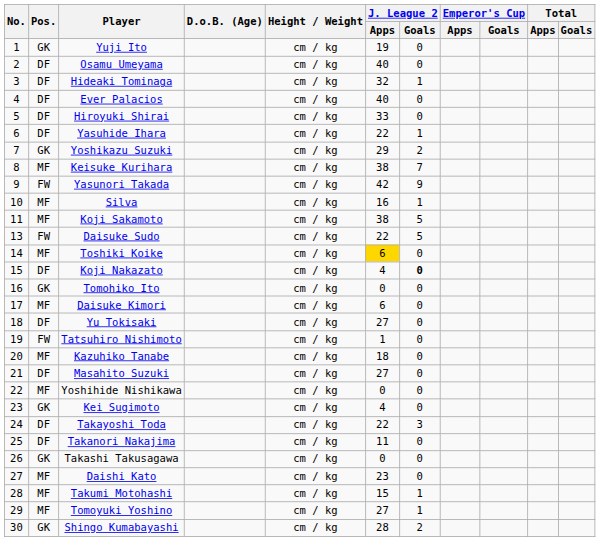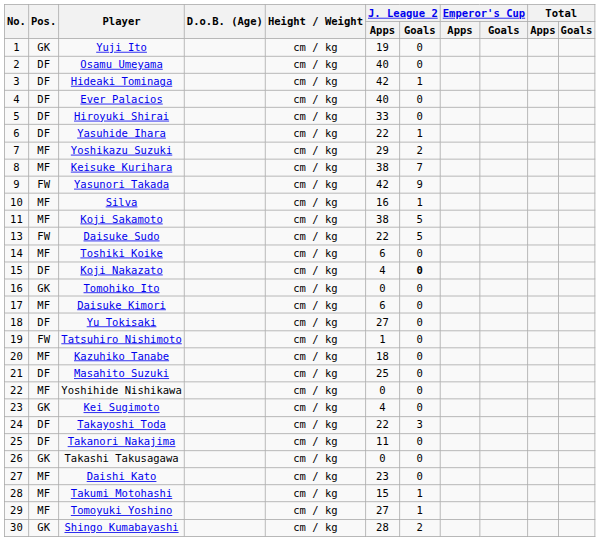 <table class="wikitable" style="text-align:center;">
 <tr>
 <th rowspan="2">No.</th>
 <th rowspan="2">Pos.</th>
 <th rowspan="2">Player</th>
 <th rowspan="2">D.o.B. (Age)</th>
 <th rowspan="2">Height / Weight</th>
 <th colspan="2"><a href='#'>J. League 2</a></th>
 <th colspan="2"><a href='#'>Emperor's Cup</a></th>
 <th colspan="2">Total</th>
 </tr>
 <tr>
 <th>Apps</th>
 <th>Goals</th>
 <th>Apps</th>
 <th>Goals</th>
 <th>Apps</th>
 <th>Goals</th>
 </tr>
 <tr>
 <td>1</td>
 <td>GK</td>
 <td><a href='#'>Yuji Ito</a></td>
 <td></td>
 <td>cm / kg</td>
 <td>19</td>
 <td>0</td>
 <td></td>
 <td></td>
 <td></td>
 <td></td>
 </tr>
 <tr>
 <td>2</td>
 <td>DF</td>
 <td><a href='#'>Osamu Umeyama</a></td>
 <td></td>
 <td>cm / kg</td>
 <td>40</td>
 <td>0</td>
 <td></td>
 <td></td>
 <td></td>
 <td></td>
 </tr>
 <tr>
 <td>3</td>
 <td>DF</td>
 <td><a href='#'>Hideaki Tominaga</a></td>
 <td></td>
 <td>cm / kg</td>
-<td>32</td>
+<td>42</td>
 <td>1</td>
 <td></td>
 <td></td>
 <td></td>
 <td></td>
 </tr>
 <tr>
 <td>4</td>
 <td>DF</td>
 <td><a href='#'>Ever Palacios</a></td>
 <td></td>
 <td>cm / kg</td>
 <td>40</td>
 <td>0</td>
 <td></td>
 <td></td>
 <td></td>
 <td></td>
 </tr>
 <tr>
 <td>5</td>
 <td>DF</td>
 <td><a href='#'>Hiroyuki Shirai</a></td>
 <td></td>
 <td>cm / kg</td>
 <td>33</td>
 <td>0</td>
 <td></td>
 <td></td>
 <td></td>
 <td></td>
 </tr>
 <tr>
 <td>6</td>
 <td>DF</td>
 <td><a href='#'>Yasuhide Ihara</a></td>
 <td></td>
 <td>cm / kg</td>
 <td>22</td>
 <td>1</td>
 <td></td>
 <td></td>
 <td></td>
 <td></td>
 </tr>
 <tr>
 <td>7</td>
-<td>GK</td>
+<td>MF</td>
 <td><a href='#'>Yoshikazu Suzuki</a></td>
 <td></td>
 <td>cm / kg</td>
 <td>29</td>
 <td>2</td>
 <td></td>
 <td></td>
 <td></td>
 <td></td>
 </tr>
 <tr>
 <td>8</td>
 <td>MF</td>
 <td><a href='#'>Keisuke Kurihara</a></td>
 <td></td>
 <td>cm / kg</td>
 <td>38</td>
 <td>7</td>
 <td></td>
 <td></td>
 <td></td>
 <td></td>
 </tr>
 <tr>
 <td>9</td>
 <td>FW</td>
 <td><a href='#'>Yasunori Takada</a></td>
 <td></td>
 <td>cm / kg</td>
 <td>42</td>
 <td>9</td>
 <td></td>
 <td></td>
 <td></td>
 <td></td>
 </tr>
 <tr>
 <td>10</td>
 <td>MF</td>
 <td><a href='#'>Silva</a></td>
 <td></td>
 <td>cm / kg</td>
 <td>16</td>
 <td>1</td>
 <td></td>
 <td></td>
 <td></td>
 <td></td>
 </tr>
 <tr>
 <td>11</td>
 <td>MF</td>
 <td><a href='#'>Koji Sakamoto</a></td>
 <td></td>
 <td>cm / kg</td>
 <td>38</td>
 <td>5</td>
 <td></td>
 <td></td>
 <td></td>
 <td></td>
 </tr>
 <tr>
 <td>13</td>
 <td>FW</td>
 <td><a href='#'>Daisuke Sudo</a></td>
 <td></td>
 <td>cm / kg</td>
 <td>22</td>
 <td>5</td>
 <td></td>
 <td></td>
 <td></td>
 <td></td>
 </tr>
 <tr>
 <td>14</td>
 <td>MF</td>
 <td><a href='#'>Toshiki Koike</a></td>
 <td></td>
 <td>cm / kg</td>
-<td style="background: gold;">6</td>
+<td>6</td>
 <td>0</td>
 <td></td>
 <td></td>
 <td></td>
 <td></td>
 </tr>
 <tr>
 <td>15</td>
 <td>DF</td>
 <td><a href='#'>Koji Nakazato</a></td>
 <td></td>
 <td>cm / kg</td>
 <td>4</td>
 <td><strong>0</strong></td>
 <td></td>
 <td></td>
 <td></td>
 <td></td>
 </tr>
 <tr>
 <td>16</td>
 <td>GK</td>
 <td><a href='#'>Tomohiko Ito</a></td>
 <td></td>
 <td>cm / kg</td>
 <td>0</td>
 <td>0</td>
 <td></td>
 <td></td>
 <td></td>
 <td></td>
 </tr>
 <tr>
 <td>17</td>
 <td>MF</td>
 <td><a href='#'>Daisuke Kimori</a></td>
 <td></td>
 <td>cm / kg</td>
 <td>6</td>
 <td>0</td>
 <td></td>
 <td></td>
 <td></td>
 <td></td>
 </tr>
 <tr>
 <td>18</td>
 <td>DF</td>
 <td><a href='#'>Yu Tokisaki</a></td>
 <td></td>
 <td>cm / kg</td>
 <td>27</td>
 <td>0</td>
 <td></td>
 <td></td>
 <td></td>
 <td></td>
 </tr>
 <tr>
 <td>19</td>
 <td>FW</td>
 <td><a href='#'>Tatsuhiro Nishimoto</a></td>
 <td></td>
 <td>cm / kg</td>
 <td>1</td>
 <td>0</td>
 <td></td>
 <td></td>
 <td></td>
 <td></td>
 </tr>
 <tr>
 <td>20</td>
 <td>MF</td>
 <td><a href='#'>Kazuhiko Tanabe</a></td>
 <td></td>
 <td>cm / kg</td>
 <td>18</td>
 <td>0</td>
 <td></td>
 <td></td>
 <td></td>
 <td></td>
 </tr>
 <tr>
 <td>21</td>
 <td>DF</td>
 <td><a href='#'>Masahito Suzuki</a></td>
 <td></td>
 <td>cm / kg</td>
-<td>27</td>
+<td>25</td>
 <td>0</td>
 <td></td>
 <td></td>
 <td></td>
 <td></td>
 </tr>
 <tr>
 <td>22</td>
 <td>MF</td>
 <td>Yoshihide Nishikawa</td>
 <td></td>
 <td>cm / kg</td>
 <td>0</td>
 <td>0</td>
 <td></td>
 <td></td>
 <td></td>
 <td></td>
 </tr>
 <tr>
 <td>23</td>
 <td>GK</td>
 <td><a href='#'>Kei Sugimoto</a></td>
 <td></td>
 <td>cm / kg</td>
 <td>4</td>
 <td>0</td>
 <td></td>
 <td></td>
 <td></td>
 <td></td>
 </tr>
 <tr>
 <td>24</td>
 <td>DF</td>
 <td><a href='#'>Takayoshi Toda</a></td>
 <td></td>
 <td>cm / kg</td>
 <td>22</td>
 <td>3</td>
 <td></td>
 <td></td>
 <td></td>
 <td></td>
 </tr>
 <tr>
 <td>25</td>
 <td>DF</td>
 <td><a href='#'>Takanori Nakajima</a></td>
 <td></td>
 <td>cm / kg</td>
 <td>11</td>
 <td>0</td>
 <td></td>
 <td></td>
 <td></td>
 <td></td>
 </tr>
 <tr>
 <td>26</td>
 <td>GK</td>
 <td>Takashi Takusagawa</td>
 <td></td>
 <td>cm / kg</td>
 <td>0</td>
 <td>0</td>
 <td></td>
 <td></td>
 <td></td>
 <td></td>
 </tr>
 <tr>
 <td>27</td>
 <td>MF</td>
 <td><a href='#'>Daishi Kato</a></td>
 <td></td>
 <td>cm / kg</td>
 <td>23</td>
 <td>0</td>
 <td></td>
 <td></td>
 <td></td>
 <td></td>
 </tr>
 <tr>
 <td>28</td>
 <td>MF</td>
 <td><a href='#'>Takumi Motohashi</a></td>
 <td></td>
 <td>cm / kg</td>
 <td>15</td>
 <td>1</td>
 <td></td>
 <td></td>
 <td></td>
 <td></td>
 </tr>
 <tr>
 <td>29</td>
 <td>MF</td>
 <td><a href='#'>Tomoyuki Yoshino</a></td>
 <td></td>
 <td>cm / kg</td>
 <td>27</td>
 <td>1</td>
 <td></td>
 <td></td>
 <td></td>
 <td></td>
 </tr>
 <tr>
 <td>30</td>
 <td>GK</td>
 <td><a href='#'>Shingo Kumabayashi</a></td>
 <td></td>
 <td>cm / kg</td>
 <td>28</td>
 <td>2</td>
 <td></td>
 <td></td>
 <td></td>
 <td></td>
 </tr>
 </table>
